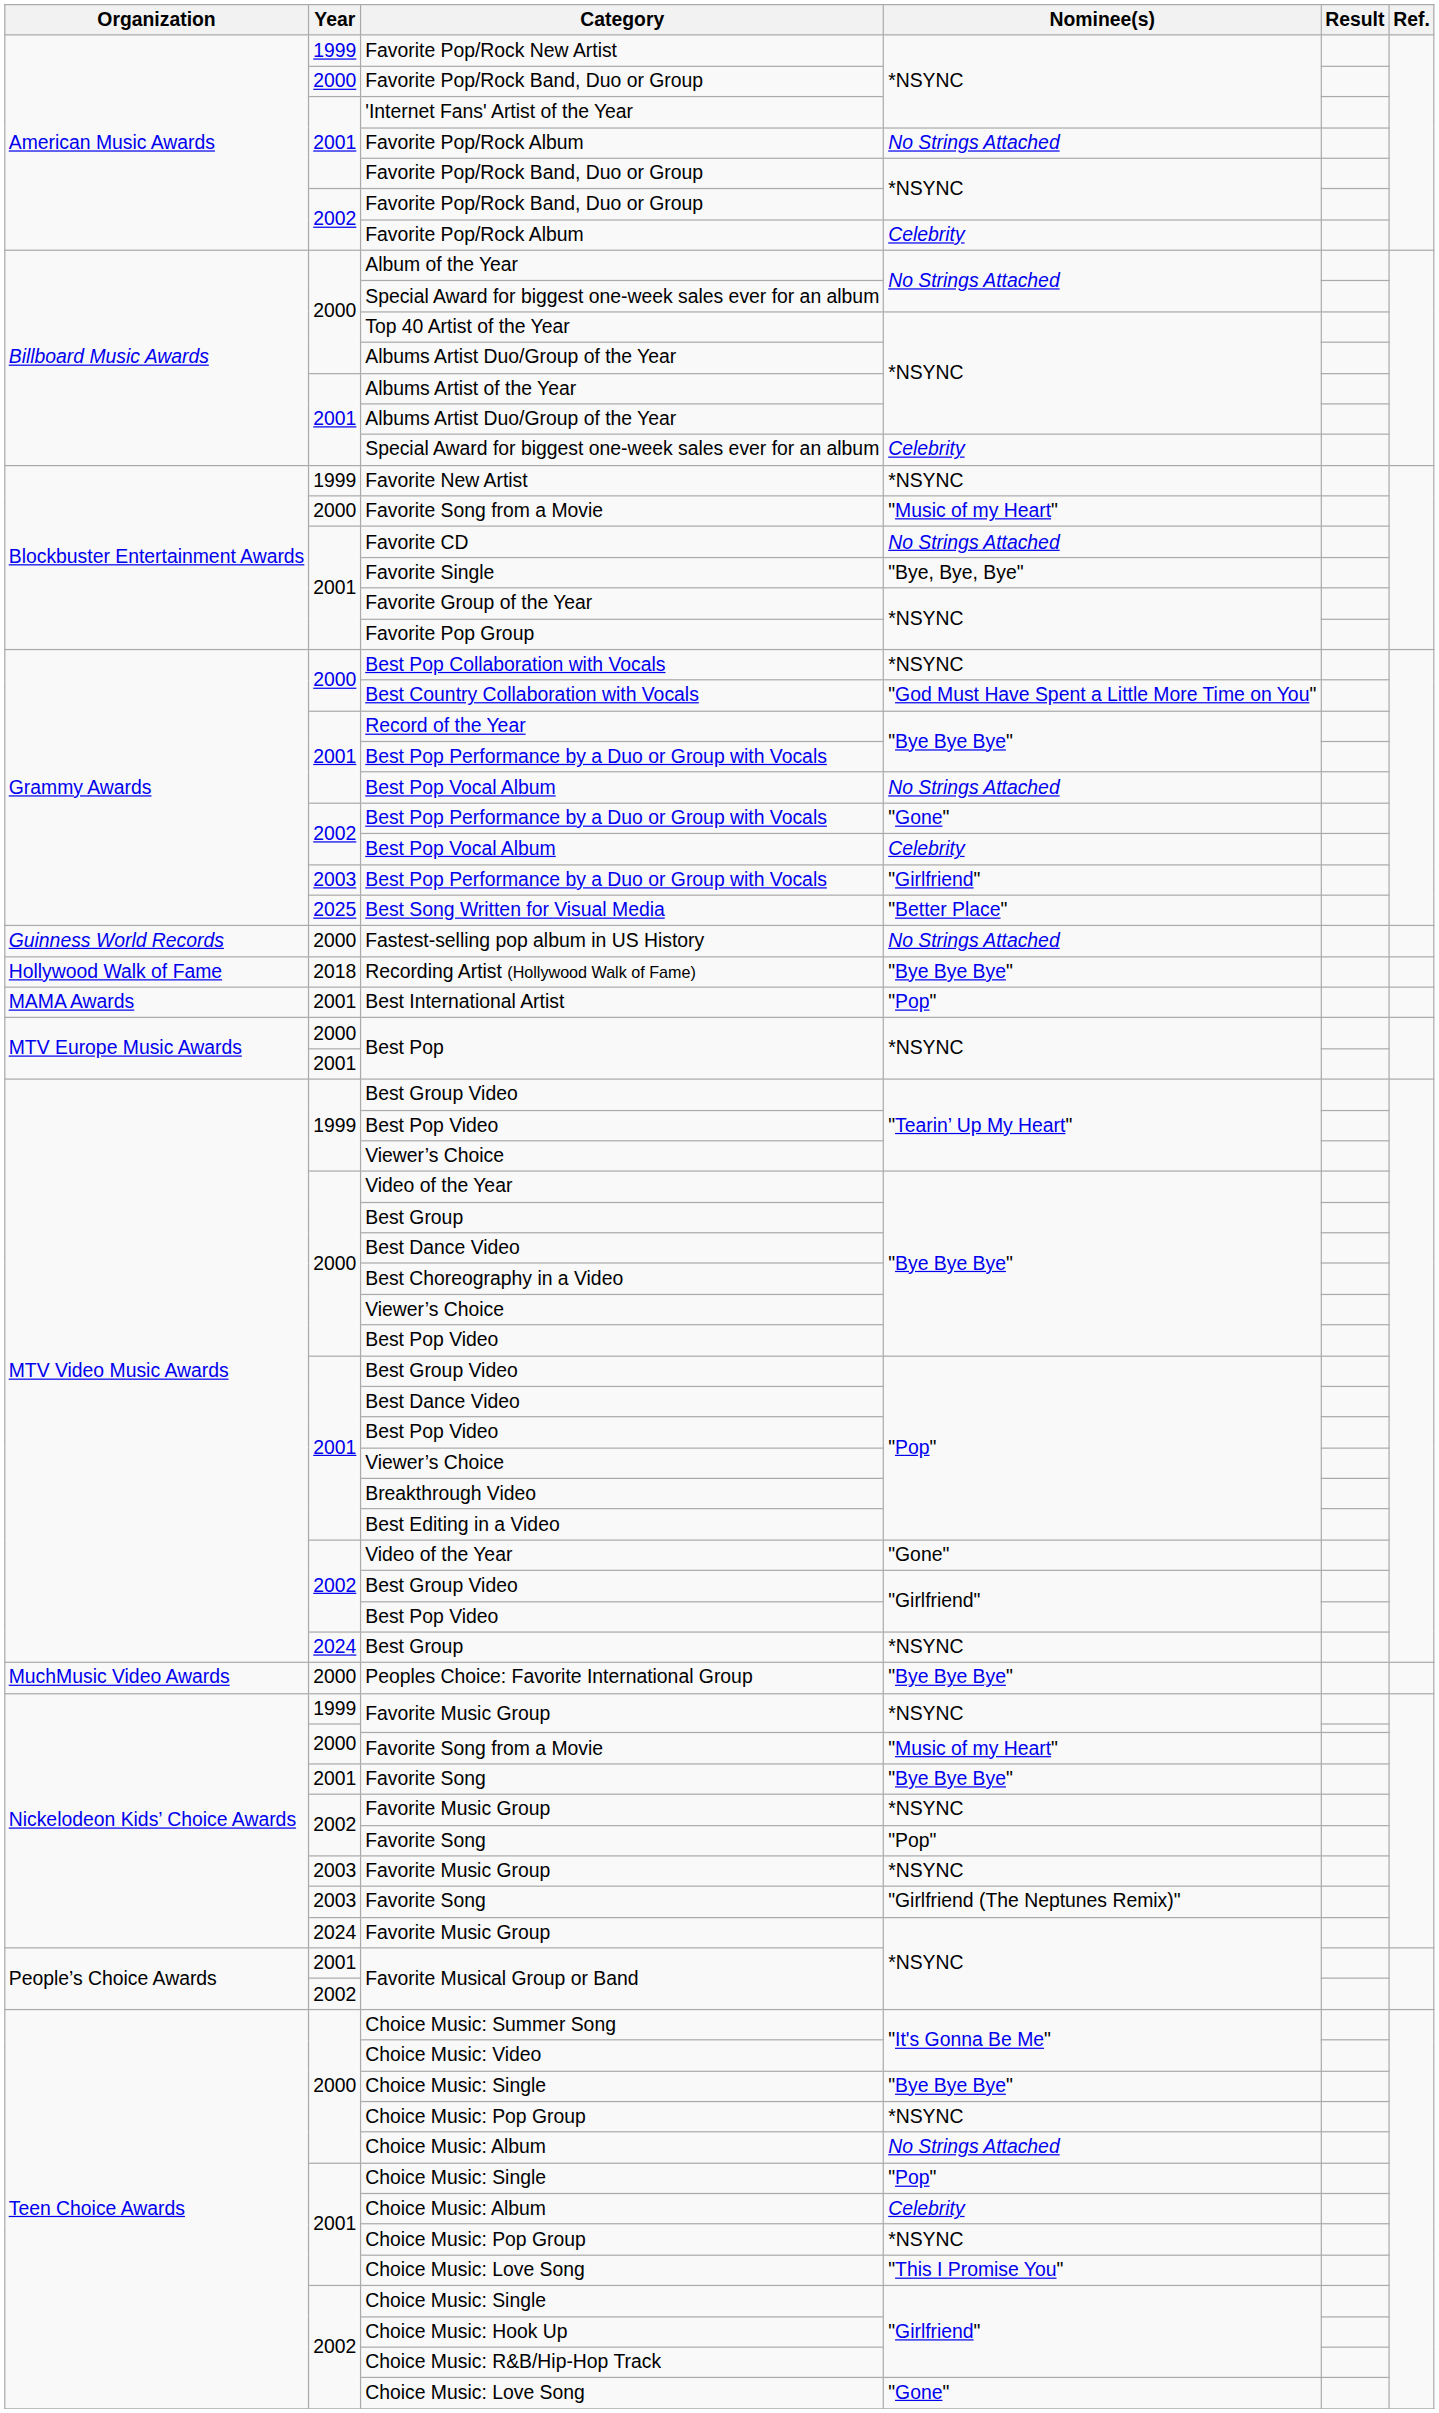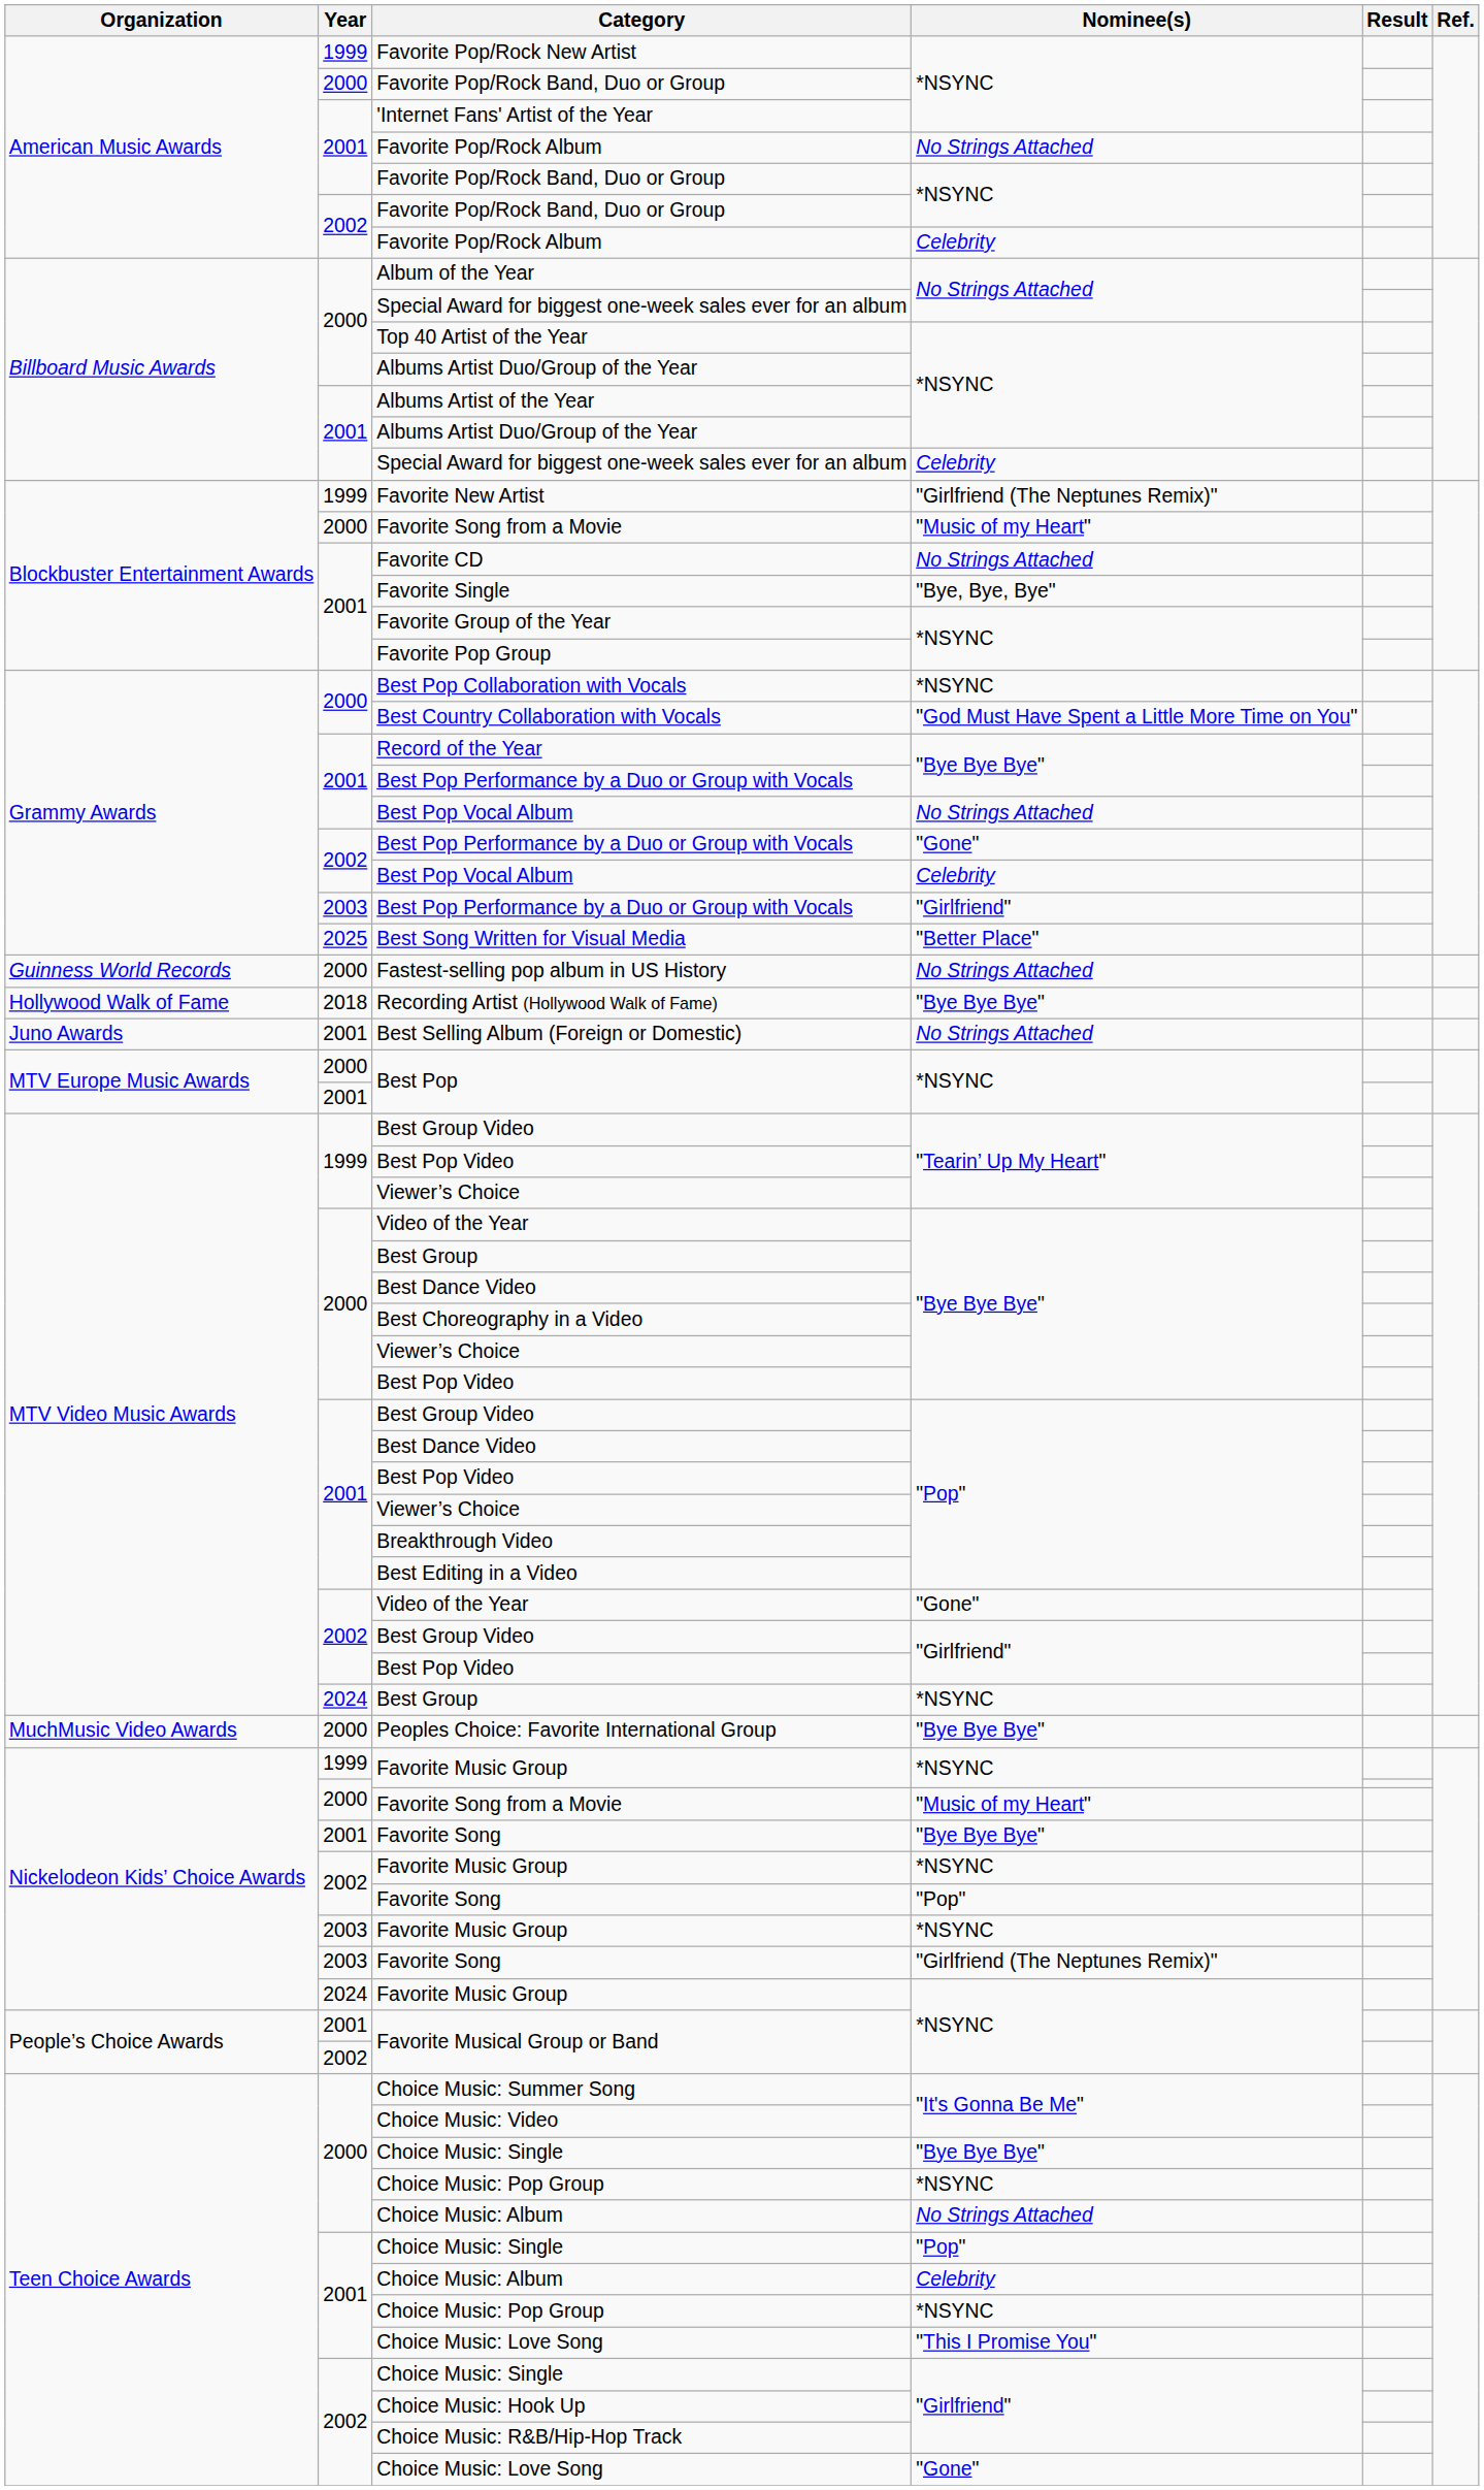 <table class="wikitable sortable plainrowheaders" style="margin: 1em auto;">
 <tr>
 <th scope="col">Organization</th>
 <th>Year</th>
 <th>Category</th>
 <th>Nominee(s)</th>
 <th>Result</th>
 <th>Ref.</th>
 </tr>
 <tr>
 <td rowspan="7"><a href='#'>American Music Awards</a></td>
 <td><a href='#'>1999</a></td>
 <td>Favorite Pop/Rock New Artist</td>
 <td rowspan="3">*NSYNC</td>
 <td></td>
 <td rowspan="7"></td>
 </tr>
 <tr>
 <td><a href='#'>2000</a></td>
 <td>Favorite Pop/Rock Band, Duo or Group</td>
 <td></td>
 </tr>
 <tr>
 <td rowspan="3"><a href='#'>2001</a></td>
 <td>'Internet Fans' Artist of the Year</td>
 <td></td>
 </tr>
 <tr>
 <td>Favorite Pop/Rock Album</td>
 <td><em><a href='#'>No Strings Attached</a></em></td>
 <td></td>
 </tr>
 <tr>
 <td>Favorite Pop/Rock Band, Duo or Group</td>
 <td rowspan="2">*NSYNC</td>
 <td></td>
 </tr>
 <tr>
 <td rowspan="2"><a href='#'>2002</a></td>
 <td>Favorite Pop/Rock Band, Duo or Group</td>
 <td></td>
 </tr>
 <tr>
 <td>Favorite Pop/Rock Album</td>
 <td><em><a href='#'>Celebrity</a></em></td>
 <td></td>
 </tr>
 <tr>
 <td rowspan="7"><em><a href='#'>Billboard Music Awards</a></em></td>
 <td rowspan="4">2000</td>
 <td>Album of the Year</td>
 <td rowspan="2"><em><a href='#'>No Strings Attached</a></em></td>
 <td></td>
 <td rowspan="7"></td>
 </tr>
 <tr>
 <td>Special Award for biggest one-week sales ever for an album</td>
 <td></td>
 </tr>
 <tr>
 <td>Top 40 Artist of the Year</td>
 <td rowspan="4">*NSYNC</td>
 <td></td>
 </tr>
 <tr>
 <td>Albums Artist Duo/Group of the Year</td>
 <td></td>
 </tr>
 <tr>
 <td rowspan="3"><a href='#'>2001</a></td>
 <td>Albums Artist of the Year</td>
 <td></td>
 </tr>
 <tr>
 <td>Albums Artist Duo/Group of the Year</td>
 <td></td>
 </tr>
 <tr>
 <td>Special Award for biggest one-week sales ever for an album</td>
 <td><em><a href='#'>Celebrity</a></em></td>
 <td></td>
 </tr>
 <tr>
 <td rowspan="6"><a href='#'>Blockbuster Entertainment Awards</a></td>
 <td>1999</td>
 <td>Favorite New Artist</td>
-<td>*NSYNC</td>
+<td>"Girlfriend (The Neptunes Remix)"</td>
 <td></td>
 <td rowspan="6"></td>
 </tr>
 <tr>
 <td>2000</td>
 <td>Favorite Song from a Movie</td>
 <td>"<a href='#'>Music of my Heart</a>"</td>
 <td></td>
 </tr>
 <tr>
 <td rowspan="4">2001</td>
 <td>Favorite CD</td>
 <td><em><a href='#'>No Strings Attached</a></em></td>
 <td></td>
 </tr>
 <tr>
 <td>Favorite Single</td>
 <td>"Bye, Bye, Bye"</td>
 <td></td>
 </tr>
 <tr>
 <td>Favorite Group of the Year</td>
 <td rowspan="2">*NSYNC</td>
 <td></td>
 </tr>
 <tr>
 <td>Favorite Pop Group</td>
 <td></td>
 </tr>
 <tr>
 <td rowspan="9"><a href='#'>Grammy Awards</a></td>
 <td rowspan="2"><a href='#'>2000</a></td>
 <td><a href='#'>Best Pop Collaboration with Vocals</a></td>
 <td>*NSYNC</td>
 <td></td>
 <td rowspan="9"></td>
 </tr>
 <tr>
 <td><a href='#'>Best Country Collaboration with Vocals</a></td>
 <td>"<a href='#'>God Must Have Spent a Little More Time on You</a>"</td>
 <td></td>
 </tr>
 <tr>
 <td rowspan="3"><a href='#'>2001</a></td>
 <td><a href='#'>Record of the Year</a></td>
 <td rowspan="2">"<a href='#'>Bye Bye Bye</a>"</td>
 <td></td>
 </tr>
 <tr>
 <td><a href='#'>Best Pop Performance by a Duo or Group with Vocals</a></td>
 <td></td>
 </tr>
 <tr>
 <td><a href='#'>Best Pop Vocal Album</a></td>
 <td><em><a href='#'>No Strings Attached</a></em></td>
 <td></td>
 </tr>
 <tr>
 <td rowspan="2"><a href='#'>2002</a></td>
 <td><a href='#'>Best Pop Performance by a Duo or Group with Vocals</a></td>
 <td>"<a href='#'>Gone</a>"</td>
 <td></td>
 </tr>
 <tr>
 <td><a href='#'>Best Pop Vocal Album</a></td>
 <td><em><a href='#'>Celebrity</a></em></td>
 <td></td>
 </tr>
 <tr>
 <td><a href='#'>2003</a></td>
 <td><a href='#'>Best Pop Performance by a Duo or Group with Vocals</a></td>
 <td>"<a href='#'>Girlfriend</a>"</td>
 <td></td>
 </tr>
 <tr>
 <td><a href='#'>2025</a></td>
 <td><a href='#'>Best Song Written for Visual Media</a></td>
 <td>"<a href='#'>Better Place</a>"</td>
 <td></td>
 </tr>
 <tr>
 <td><em><a href='#'>Guinness World Records</a></em></td>
 <td>2000</td>
 <td>Fastest-selling pop album in US History</td>
 <td><em><a href='#'>No Strings Attached</a></em></td>
 <td> </td>
 <td></td>
 </tr>
 <tr>
 <td><a href='#'>Hollywood Walk of Fame</a></td>
 <td>2018</td>
 <td>Recording Artist <small>(Hollywood Walk of Fame)</small></td>
 <td>"<a href='#'>Bye Bye Bye</a>"</td>
 <td></td>
 <td></td>
 </tr>
 <tr>
-<td><a href='#'>MAMA Awards</a></td>
+<td><a href='#'>Juno Awards</a></td>
 <td>2001</td>
-<td>Best International Artist</td>
-<td>"<a href='#'>Pop</a>"</td>
+<td>Best Selling Album (Foreign or Domestic)</td>
+<td><em><a href='#'>No Strings Attached</a></em></td>
 <td></td>
 <td></td>
 </tr>
 <tr>
 <td rowspan="2"><a href='#'>MTV Europe Music Awards</a></td>
 <td>2000</td>
 <td rowspan="2">Best Pop</td>
 <td rowspan="2">*NSYNC</td>
 <td></td>
 <td rowspan="2"></td>
 </tr>
 <tr>
 <td>2001</td>
 <td></td>
 </tr>
 <tr>
 <td rowspan="19"><a href='#'>MTV Video Music Awards</a></td>
 <td rowspan="3">1999</td>
 <td>Best Group Video</td>
 <td rowspan="3">"<a href='#'>Tearin’ Up My Heart</a>"</td>
 <td></td>
 <td rowspan="19"></td>
 </tr>
 <tr>
 <td>Best Pop Video</td>
 <td></td>
 </tr>
 <tr>
 <td>Viewer’s Choice</td>
 <td></td>
 </tr>
 <tr>
 <td rowspan="6">2000</td>
 <td>Video of the Year</td>
 <td rowspan="6">"<a href='#'>Bye Bye Bye</a>"</td>
 <td></td>
 </tr>
 <tr>
 <td>Best Group</td>
 <td></td>
 </tr>
 <tr>
 <td>Best Dance Video</td>
 <td></td>
 </tr>
 <tr>
 <td>Best Choreography in a Video</td>
 <td></td>
 </tr>
 <tr>
 <td>Viewer’s Choice</td>
 <td></td>
 </tr>
 <tr>
 <td>Best Pop Video</td>
 <td></td>
 </tr>
 <tr>
 <td rowspan="6"><a href='#'>2001</a></td>
 <td>Best Group Video</td>
 <td rowspan="6">"<a href='#'>Pop</a>"</td>
 <td></td>
 </tr>
 <tr>
 <td>Best Dance Video</td>
 <td></td>
 </tr>
 <tr>
 <td>Best Pop Video</td>
 <td></td>
 </tr>
 <tr>
 <td>Viewer’s Choice</td>
 <td></td>
 </tr>
 <tr>
 <td>Breakthrough Video</td>
 <td></td>
 </tr>
 <tr>
 <td>Best Editing in a Video</td>
 <td></td>
 </tr>
 <tr>
 <td rowspan="3"><a href='#'>2002</a></td>
 <td>Video of the Year</td>
 <td>"Gone"</td>
 <td></td>
 </tr>
 <tr>
 <td>Best Group Video</td>
 <td rowspan="2">"Girlfriend"</td>
 <td></td>
 </tr>
 <tr>
 <td>Best Pop Video</td>
 <td></td>
 </tr>
 <tr>
 <td><a href='#'>2024</a></td>
 <td>Best Group</td>
 <td>*NSYNC</td>
 <td></td>
 </tr>
 <tr>
 <td><a href='#'>MuchMusic Video Awards</a></td>
 <td>2000</td>
 <td>Peoples Choice: Favorite International Group</td>
 <td>"<a href='#'>Bye Bye Bye</a>"</td>
 <td></td>
 <td></td>
 </tr>
 <tr>
 <td rowspan="9"><a href='#'>Nickelodeon Kids’ Choice Awards</a></td>
 <td>1999</td>
 <td rowspan="2">Favorite Music Group</td>
 <td rowspan="2">*NSYNC</td>
 <td></td>
 <td rowspan="9"></td>
 </tr>
 <tr>
 <td rowspan="2">2000</td>
 <td></td>
 </tr>
 <tr>
 <td>Favorite Song from a Movie</td>
 <td>"<a href='#'>Music of my Heart</a>"</td>
 <td></td>
 </tr>
 <tr>
 <td>2001</td>
 <td>Favorite Song</td>
 <td>"<a href='#'>Bye Bye Bye</a>"</td>
 <td></td>
 </tr>
 <tr>
 <td rowspan="2">2002</td>
 <td>Favorite Music Group</td>
 <td>*NSYNC</td>
 <td></td>
 </tr>
 <tr>
 <td>Favorite Song</td>
 <td>"Pop"</td>
 <td></td>
 </tr>
 <tr>
 <td>2003</td>
 <td>Favorite Music Group</td>
 <td>*NSYNC</td>
 <td></td>
 </tr>
 <tr>
 <td>2003</td>
 <td>Favorite Song</td>
 <td>"Girlfriend (The Neptunes Remix)"</td>
 <td></td>
 </tr>
 <tr>
 <td>2024</td>
 <td>Favorite Music Group</td>
 <td rowspan="3">*NSYNC</td>
 <td></td>
 </tr>
 <tr>
 <td rowspan="2">People’s Choice Awards</td>
 <td>2001</td>
 <td rowspan="2">Favorite Musical Group or Band</td>
 <td></td>
 <td rowspan="2"></td>
 </tr>
 <tr>
 <td>2002</td>
 <td></td>
 </tr>
 <tr>
 <td rowspan="13"><a href='#'>Teen Choice Awards</a></td>
 <td rowspan="5">2000</td>
 <td>Choice Music: Summer Song</td>
 <td rowspan="2">"<a href='#'>It's Gonna Be Me</a>"</td>
 <td></td>
 <td rowspan="13"></td>
 </tr>
 <tr>
 <td>Choice Music: Video</td>
 <td></td>
 </tr>
 <tr>
 <td>Choice Music: Single</td>
 <td>"<a href='#'>Bye Bye Bye</a>"</td>
 <td></td>
 </tr>
 <tr>
 <td>Choice Music: Pop Group</td>
 <td>*NSYNC</td>
 <td></td>
 </tr>
 <tr>
 <td>Choice Music: Album</td>
 <td><em><a href='#'>No Strings Attached</a></em></td>
 <td></td>
 </tr>
 <tr>
 <td rowspan="4">2001</td>
 <td>Choice Music: Single</td>
 <td>"<a href='#'>Pop</a>"</td>
 <td></td>
 </tr>
 <tr>
 <td>Choice Music: Album</td>
 <td><em><a href='#'>Celebrity</a></em></td>
 <td></td>
 </tr>
 <tr>
 <td>Choice Music: Pop Group</td>
 <td>*NSYNC</td>
 <td></td>
 </tr>
 <tr>
 <td>Choice Music: Love Song</td>
 <td>"<a href='#'>This I Promise You</a>"</td>
 <td></td>
 </tr>
 <tr>
 <td rowspan="4">2002</td>
 <td>Choice Music: Single</td>
 <td rowspan="3">"<a href='#'>Girlfriend</a>"</td>
 <td></td>
 </tr>
 <tr>
 <td>Choice Music: Hook Up</td>
 <td></td>
 </tr>
 <tr>
 <td>Choice Music: R&B/Hip-Hop Track</td>
 <td></td>
 </tr>
 <tr>
 <td>Choice Music: Love Song</td>
 <td>"<a href='#'>Gone</a>"</td>
 <td></td>
 </tr>
 </table>
